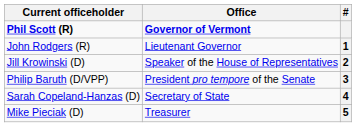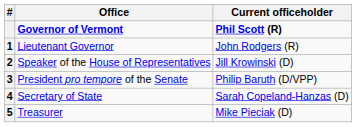 <table class=wikitable>
 <tr>
+<th>#</th>
+<th>Office</th>
 <th>Current officeholder</th>
-<th>Office</th>
-<th>#</th>
 </tr>
 <tr>
+<th></th>
+<td><strong><a href='#'>Governor of Vermont</a></strong></td>
 <td><strong><a href='#'>Phil Scott</a> (R)</strong></td>
-<td><strong><a href='#'>Governor of Vermont</a></strong></td>
-<th></th>
 </tr>
 <tr>
+<th>1</th>
+<td><a href='#'>Lieutenant Governor</a></td>
 <td><a href='#'>John Rodgers</a> (R)</td>
-<td><a href='#'>Lieutenant Governor</a></td>
-<th>1</th>
 </tr>
 <tr>
+<th>2</th>
+<td><a href='#'>Speaker</a> of the <a href='#'>House of Representatives</a></td>
 <td><a href='#'>Jill Krowinski</a> (D)</td>
-<td><a href='#'>Speaker</a> of the <a href='#'>House of Representatives</a></td>
-<th>2</th>
 </tr>
 <tr>
+<th>3</th>
+<td><a href='#'>President <em>pro tempore</em></a> of the <a href='#'>Senate</a></td>
 <td><a href='#'>Philip Baruth</a> (D/VPP)</td>
-<td><a href='#'>President <em>pro tempore</em></a> of the <a href='#'>Senate</a></td>
-<th>3</th>
 </tr>
 <tr>
+<th>4</th>
+<td><a href='#'>Secretary of State</a></td>
 <td><a href='#'>Sarah Copeland-Hanzas</a> (D)</td>
-<td><a href='#'>Secretary of State</a></td>
-<th>4</th>
 </tr>
 <tr>
+<th>5</th>
+<td><a href='#'>Treasurer</a></td>
 <td><a href='#'>Mike Pieciak</a> (D)</td>
-<td><a href='#'>Treasurer</a></td>
-<th>5</th>
 </tr>
 </table>
